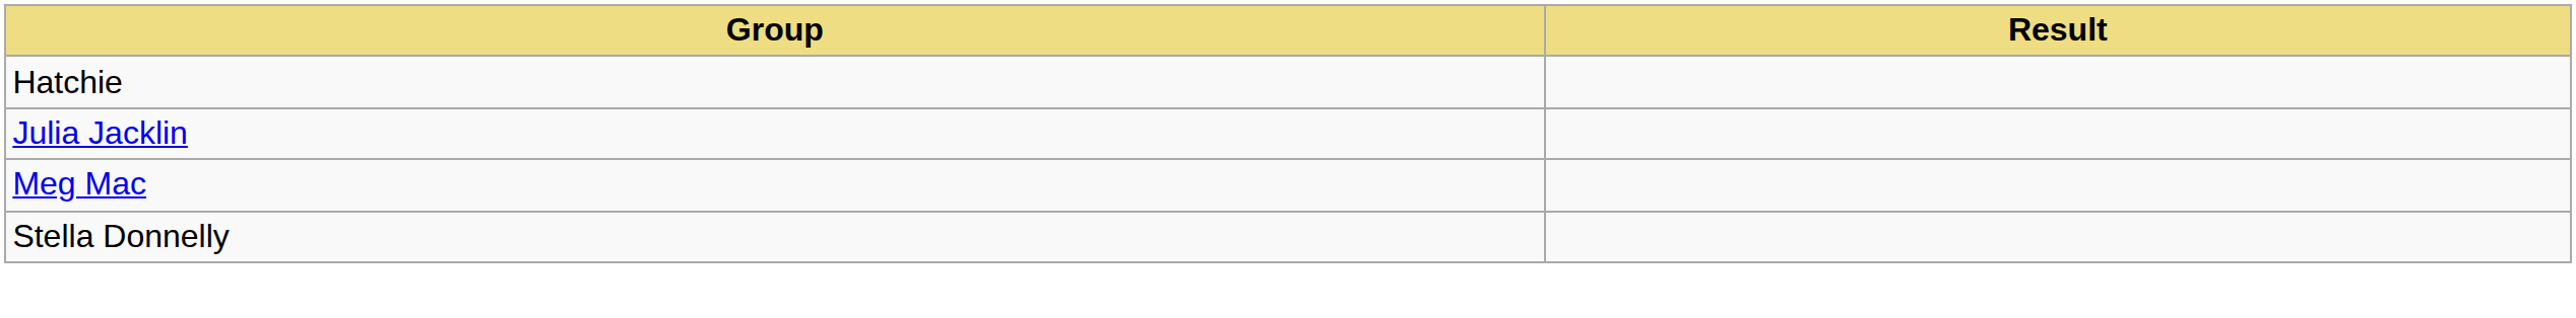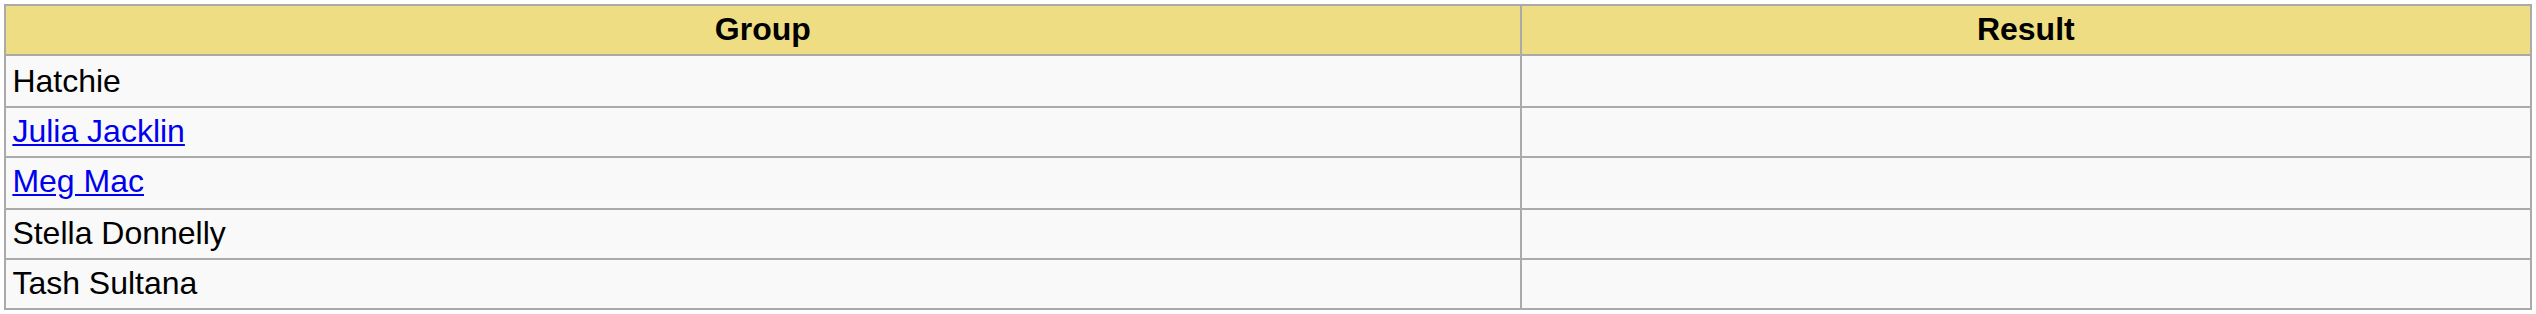 <table class="wikitable" width=100%>
 <tr>
 <th style="width:15%;background:#EEDD82;">Group</th>
 <th style="width:10%;background:#EEDD82;">Result</th>
 </tr>
 <tr>
 <td>Hatchie</td>
 <td></td>
 </tr>
 <tr>
 <td><a href='#'>Julia Jacklin</a></td>
 <td></td>
 </tr>
 <tr>
 <td><a href='#'>Meg Mac</a></td>
 <td></td>
 </tr>
 <tr>
 <td>Stella Donnelly</td>
 <td></td>
 </tr>
+<tr>
+<td>Tash Sultana</td>
+<td></td>
+</tr>
 </table>
